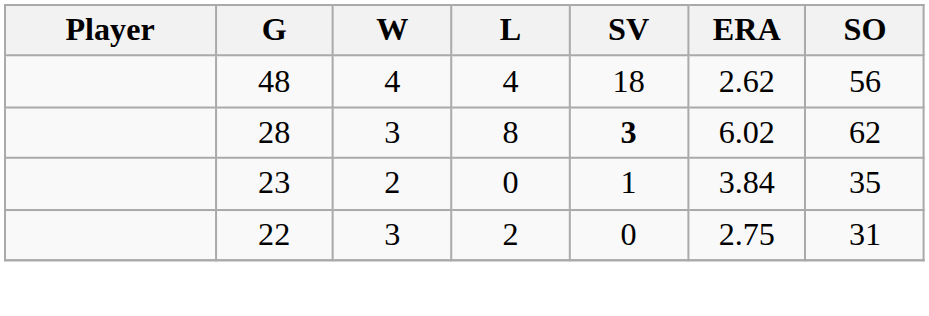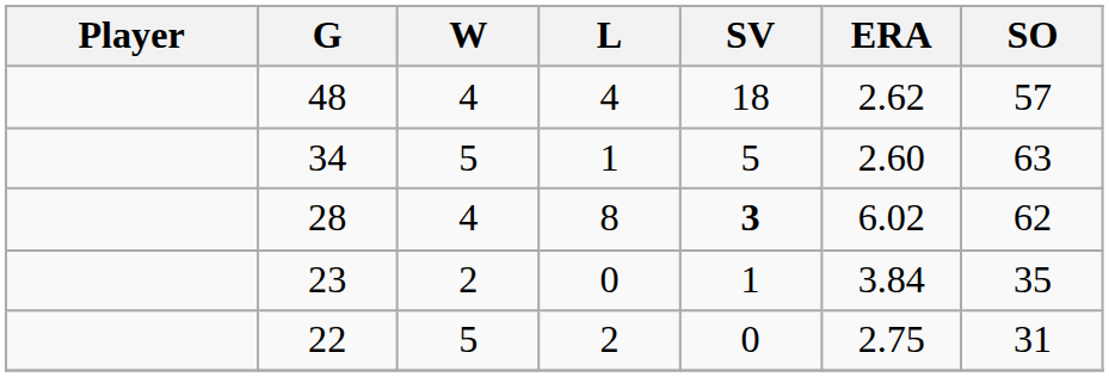 <table class="wikitable sortable">
 <tr>
 <th bgcolor="#DDDDFF" width="16%">Player</th>
 <th bgcolor="#DDDDFF" width="9%">G</th>
 <th bgcolor="#DDDDFF" width="9%">W</th>
 <th bgcolor="#DDDDFF" width="9%">L</th>
 <th bgcolor="#DDDDFF" width="9%">SV</th>
 <th bgcolor="#DDDDFF" width="9%">ERA</th>
 <th bgcolor="#DDDDFF" width="9%">SO</th>
 </tr>
 <tr align="center">
 <td></td>
 <td>48</td>
 <td>4</td>
 <td>4</td>
 <td>18</td>
 <td>2.62</td>
-<td>56</td>
+<td>57</td>
+</tr>
+<tr align="center">
+<td></td>
+<td>34</td>
+<td>5</td>
+<td>1</td>
+<td>5</td>
+<td>2.60</td>
+<td>63</td>
 </tr>
 <tr align=center>
 <td></td>
 <td>28</td>
-<td>3</td>
+<td>4</td>
 <td>8</td>
 <td><strong>3</strong></td>
 <td>6.02</td>
 <td>62</td>
 </tr>
 <tr align="center">
 <td></td>
 <td>23</td>
 <td>2</td>
 <td>0</td>
 <td>1</td>
 <td>3.84</td>
 <td>35</td>
 </tr>
 <tr align=center>
 <td></td>
 <td>22</td>
-<td>3</td>
+<td>5</td>
 <td>2</td>
 <td>0</td>
 <td>2.75</td>
 <td>31</td>
 </tr>
 <tr align="center">
 </tr>
 </table>
